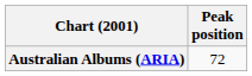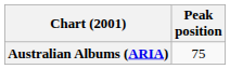 <table class="wikitable plainrowheaders" style="text-align:center">
 <tr>
 <th scope="col">Chart (2001)</th>
 <th scope="col">Peak<br>position</th>
 </tr>
 <tr>
 <th scope="row">Australian Albums (<a href='#'>ARIA</a>)</th>
-<td>72</td>
+<td>75</td>
 </tr>
 </table>
